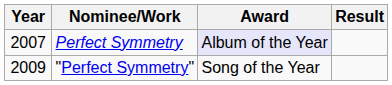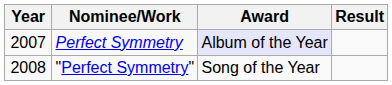 <table class="wikitable">
 <tr>
 <th width="40">Year</th>
 <th>Nominee/Work</th>
 <th>Award</th>
 <th>Result</th>
 </tr>
 <tr>
 <td style="text-align:center;">2007</td>
 <td><em><a href='#'>Perfect Symmetry</a></em></td>
 <td style="background: lavender;">Album of the Year</td>
 <td></td>
 </tr>
 <tr>
-<td style="text-align:center;">2009</td>
+<td style="text-align:center;">2008</td>
 <td>"<a href='#'>Perfect Symmetry</a>"</td>
 <td>Song of the Year</td>
 <td></td>
 </tr>
 <tr>
 </tr>
 </table>
